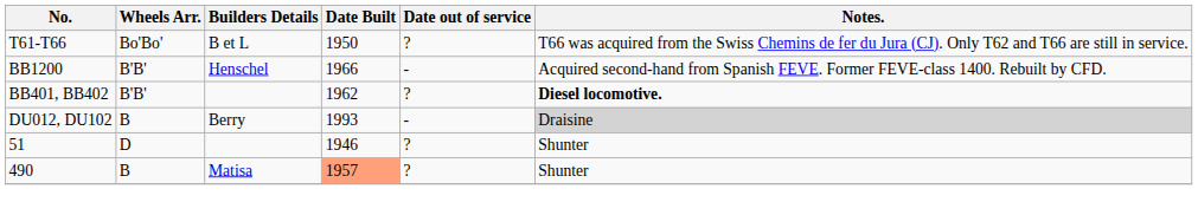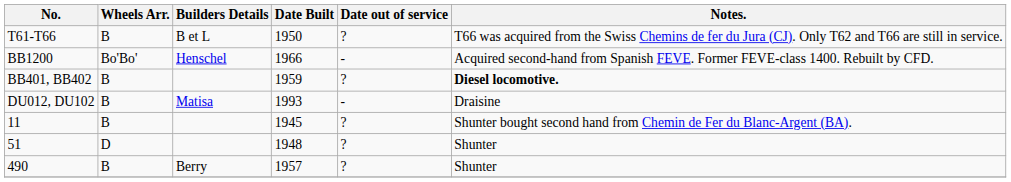 <table class="wikitable">
 <tr>
 <th>No.</th>
 <th>Wheels Arr.</th>
 <th>Builders Details</th>
 <th>Date Built</th>
 <th>Date out of service</th>
 <th>Notes.</th>
 </tr>
 <tr>
 <td>T61-T66</td>
-<td>Bo'Bo'</td>
+<td>B</td>
 <td>B et L</td>
 <td>1950</td>
 <td>?</td>
 <td>T66 was acquired from the Swiss <a href='#'>Chemins de fer du Jura (CJ)</a>. Only T62 and T66 are still in service.</td>
 </tr>
 <tr>
 <td>BB1200</td>
-<td>B'B'</td>
+<td>Bo'Bo'</td>
 <td><a href='#'>Henschel</a></td>
 <td>1966</td>
 <td>-</td>
 <td>Acquired second-hand from Spanish <a href='#'>FEVE</a>. Former FEVE-class 1400. Rebuilt by CFD.</td>
 </tr>
 <tr>
 <td>BB401, BB402</td>
-<td>B'B'</td>
+<td>B</td>
 <td></td>
-<td>1962</td>
+<td>1959</td>
 <td>?</td>
 <td><strong>Diesel locomotive.</strong></td>
 </tr>
 <tr>
 <td>DU012, DU102</td>
 <td>B</td>
-<td>Berry</td>
+<td><a href='#'>Matisa</a></td>
 <td>1993</td>
 <td>-</td>
-<td style="background: lightgrey;">Draisine</td>
+<td>Draisine</td>
+</tr>
+<tr>
+<td>11</td>
+<td>B</td>
+<td></td>
+<td>1945</td>
+<td>?</td>
+<td>Shunter bought second hand from <a href='#'>Chemin de Fer du Blanc-Argent (BA)</a>.</td>
 </tr>
 <tr>
 <td>51</td>
 <td>D</td>
 <td></td>
-<td>1946</td>
+<td>1948</td>
 <td>?</td>
 <td>Shunter</td>
 </tr>
 <tr>
 <td>490</td>
 <td>B</td>
-<td><a href='#'>Matisa</a></td>
-<td style="background: lightsalmon;">1957</td>
+<td>Berry</td>
+<td>1957</td>
 <td>?</td>
 <td>Shunter</td>
 </tr>
 <tr>
 </tr>
 </table>
